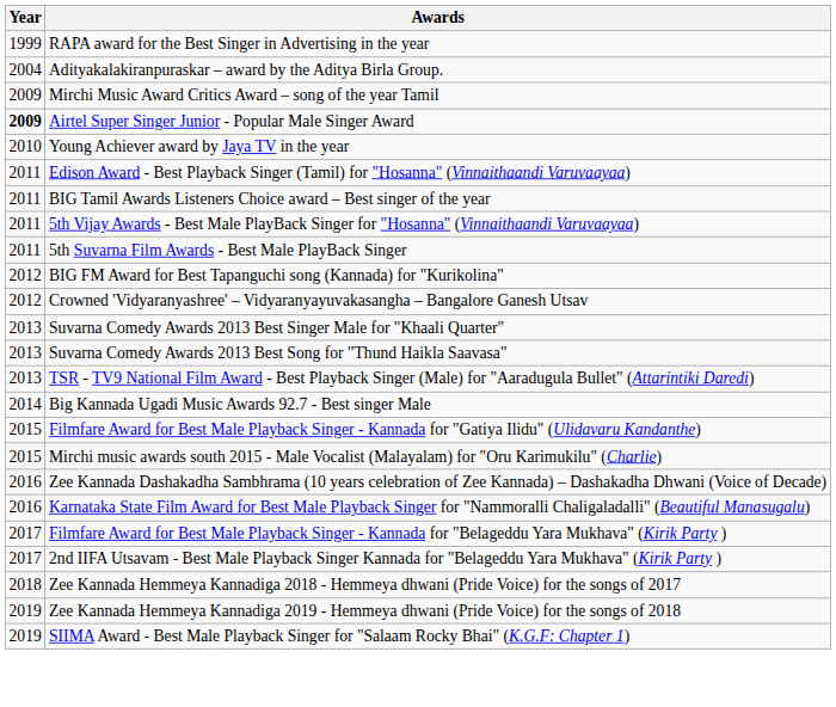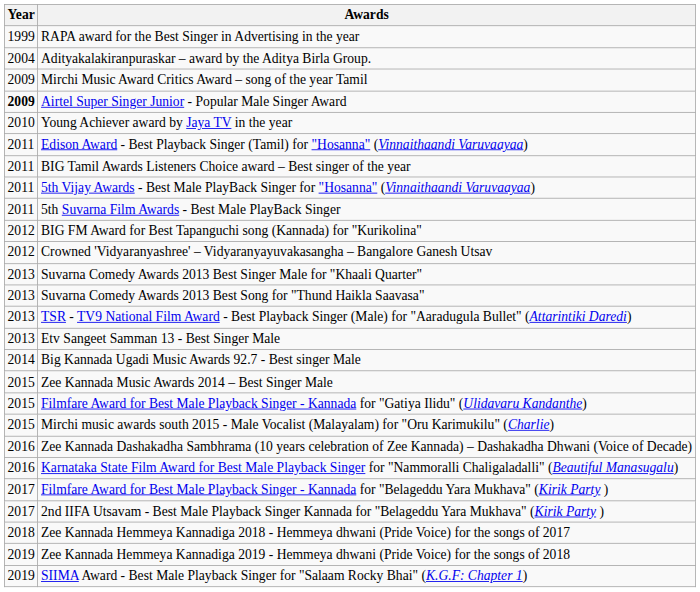 <table class="wikitable sortable">
 <tr>
 <th>Year</th>
 <th>Awards</th>
 </tr>
 <tr>
 <td>1999</td>
 <td>RAPA award for the Best Singer in Advertising in the year</td>
 </tr>
 <tr>
 <td>2004</td>
 <td>Adityakalakiranpuraskar – award by the Aditya Birla Group.</td>
 </tr>
 <tr>
 <td>2009</td>
 <td>Mirchi Music Award Critics Award – song of the year Tamil</td>
 </tr>
 <tr>
 <td><strong>2009</strong></td>
 <td><a href='#'>Airtel Super Singer Junior</a> - Popular Male Singer Award</td>
 </tr>
 <tr>
 <td>2010</td>
 <td>Young Achiever award by <a href='#'>Jaya TV</a> in the year</td>
 </tr>
 <tr>
 <td>2011</td>
 <td><a href='#'>Edison Award</a> - Best Playback Singer (Tamil) for <a href='#'>"Hosanna"</a> (<em><a href='#'>Vinnaithaandi Varuvaayaa</a></em>)</td>
 </tr>
 <tr>
 <td>2011</td>
 <td>BIG Tamil Awards Listeners Choice award – Best singer of the year</td>
 </tr>
 <tr>
 <td>2011</td>
 <td><a href='#'>5th Vijay Awards</a> - Best Male PlayBack Singer for <a href='#'>"Hosanna"</a> (<em><a href='#'>Vinnaithaandi Varuvaayaa</a></em>)</td>
 </tr>
 <tr>
 <td>2011</td>
 <td>5th <a href='#'>Suvarna Film Awards</a> - Best Male PlayBack Singer</td>
 </tr>
 <tr>
 <td>2012</td>
 <td>BIG FM Award for Best Tapanguchi song (Kannada) for "Kurikolina"</td>
 </tr>
 <tr>
 <td>2012</td>
 <td>Crowned 'Vidyaranyashree' – Vidyaranyayuvakasangha – Bangalore Ganesh Utsav</td>
 </tr>
 <tr>
 <td>2013</td>
 <td>Suvarna Comedy Awards 2013 Best Singer Male for "Khaali Quarter"</td>
 </tr>
 <tr>
 <td>2013</td>
 <td>Suvarna Comedy Awards 2013 Best Song for "Thund Haikla Saavasa"</td>
 </tr>
 <tr>
 <td>2013</td>
 <td><a href='#'>TSR</a> - <a href='#'>TV9 National Film Award</a> - Best Playback Singer (Male) for "Aaradugula Bullet" (<em><a href='#'>Attarintiki Daredi</a></em>)</td>
 </tr>
 <tr>
+<td>2013</td>
+<td>Etv Sangeet Samman 13 - Best Singer Male</td>
+</tr>
+<tr>
 <td>2014</td>
 <td>Big Kannada Ugadi Music Awards 92.7 - Best singer Male</td>
+</tr>
+<tr>
+<td>2015</td>
+<td>Zee Kannada Music Awards 2014 – Best Singer Male</td>
 </tr>
 <tr>
 <td>2015</td>
 <td><a href='#'>Filmfare Award for Best Male Playback Singer - Kannada</a> for "Gatiya Ilidu" (<em><a href='#'>Ulidavaru Kandanthe</a></em>)</td>
 </tr>
 <tr>
 <td>2015</td>
 <td>Mirchi music awards south 2015 - Male Vocalist (Malayalam) for "Oru Karimukilu" (<em><a href='#'>Charlie</a></em>)</td>
 </tr>
 <tr>
 <td>2016</td>
 <td>Zee Kannada Dashakadha Sambhrama (10 years celebration of Zee Kannada) – Dashakadha Dhwani (Voice of Decade)</td>
 </tr>
 <tr>
 <td>2016</td>
 <td><a href='#'>Karnataka State Film Award for Best Male Playback Singer</a> for "Nammoralli Chaligaladalli" (<em><a href='#'>Beautiful Manasugalu</a></em>)</td>
 </tr>
 <tr>
 <td>2017</td>
 <td><a href='#'>Filmfare Award for Best Male Playback Singer - Kannada</a> for "Belageddu Yara Mukhava" (<em><a href='#'>Kirik Party</a></em> )</td>
 </tr>
 <tr>
 <td>2017</td>
 <td>2nd IIFA Utsavam - Best Male Playback Singer Kannada for "Belageddu Yara Mukhava" (<em><a href='#'>Kirik Party</a></em> )</td>
 </tr>
 <tr>
 <td>2018</td>
 <td>Zee Kannada Hemmeya Kannadiga 2018 - Hemmeya dhwani (Pride Voice) for the songs of 2017</td>
 </tr>
 <tr>
 <td>2019</td>
 <td>Zee Kannada Hemmeya Kannadiga 2019 - Hemmeya dhwani (Pride Voice) for the songs of 2018</td>
 </tr>
 <tr>
 <td>2019</td>
 <td><a href='#'>SIIMA</a> Award - Best Male Playback Singer for "Salaam Rocky Bhai" (<em><a href='#'>K.G.F: Chapter 1</a></em>)</td>
 </tr>
 </table>
